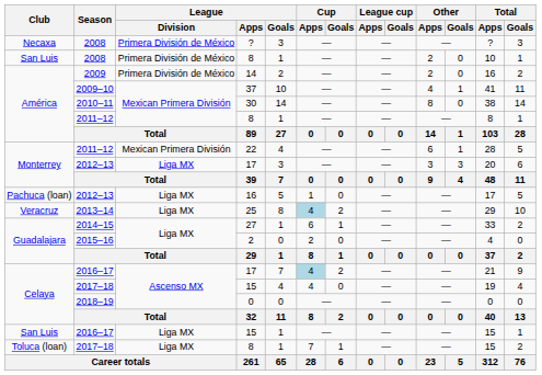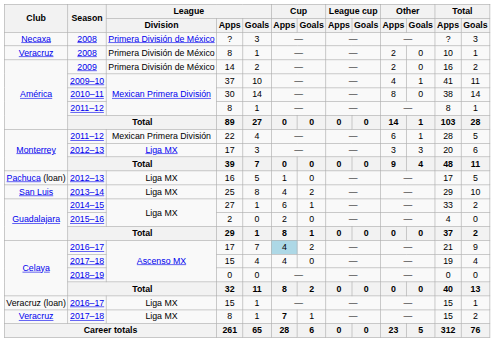 <table class="wikitable" style="font-size:90%; text-align: center">
 <tr>
 <th rowspan=2>Club</th>
 <th rowspan=2>Season</th>
 <th colspan=3>League</th>
 <th colspan=2>Cup</th>
 <th colspan=2>League cup</th>
 <th colspan=2>Other</th>
 <th colspan=2>Total</th>
 </tr>
 <tr>
 <th>Division</th>
 <th>Apps</th>
 <th>Goals</th>
 <th>Apps</th>
 <th>Goals</th>
 <th>Apps</th>
 <th>Goals</th>
 <th>Apps</th>
 <th>Goals</th>
 <th>Apps</th>
 <th>Goals</th>
 </tr>
 <tr>
 <td><a href='#'>Necaxa</a></td>
 <td><a href='#'>2008</a></td>
 <td><a href='#'>Primera División de México</a></td>
 <td>?</td>
 <td>3</td>
 <td colspan=2>—</td>
 <td colspan=2>—</td>
 <td colspan=2>—</td>
 <td>?</td>
 <td>3</td>
 </tr>
 <tr>
-<td><a href='#'>San Luis</a></td>
+<td><a href='#'>Veracruz</a></td>
 <td><a href='#'>2008</a></td>
 <td>Primera División de México</td>
 <td>8</td>
 <td>1</td>
 <td colspan=2>—</td>
 <td colspan=2>—</td>
 <td>2</td>
 <td>0</td>
 <td>10</td>
 <td>1</td>
 </tr>
 <tr>
 <td rowspan=5><a href='#'>América</a></td>
 <td><a href='#'>2009</a></td>
 <td>Primera División de México</td>
 <td>14</td>
 <td>2</td>
 <td colspan=2>—</td>
 <td colspan=2>—</td>
 <td>2</td>
 <td>0</td>
 <td>16</td>
 <td>2</td>
 </tr>
 <tr>
 <td><a href='#'>2009–10</a></td>
 <td rowspan=3><a href='#'>Mexican Primera División</a></td>
 <td>37</td>
 <td>10</td>
 <td colspan=2>—</td>
 <td colspan=2>—</td>
 <td>4</td>
 <td>1</td>
 <td>41</td>
 <td>11</td>
 </tr>
 <tr>
 <td><a href='#'>2010–11</a></td>
 <td>30</td>
 <td>14</td>
 <td colspan=2>—</td>
 <td colspan=2>—</td>
 <td>8</td>
 <td>0</td>
 <td>38</td>
 <td>14</td>
 </tr>
 <tr>
 <td><a href='#'>2011–12</a></td>
 <td>8</td>
 <td>1</td>
 <td colspan=2>—</td>
 <td colspan=2>—</td>
 <td colspan=2>—</td>
 <td>8</td>
 <td>1</td>
 </tr>
 <tr>
 <th colspan=2>Total</th>
 <th>89</th>
 <th>27</th>
 <th>0</th>
 <th>0</th>
 <th>0</th>
 <th>0</th>
 <th>14</th>
 <th>1</th>
 <th>103</th>
 <th>28</th>
 </tr>
 <tr>
 <td rowspan=3><a href='#'>Monterrey</a></td>
 <td><a href='#'>2011–12</a></td>
 <td>Mexican Primera División</td>
 <td>22</td>
 <td>4</td>
 <td colspan=2>—</td>
 <td colspan=2>—</td>
 <td>6</td>
 <td>1</td>
 <td>28</td>
 <td>5</td>
 </tr>
 <tr>
 <td><a href='#'>2012–13</a></td>
 <td><a href='#'>Liga MX</a></td>
 <td>17</td>
 <td>3</td>
 <td colspan=2>—</td>
 <td colspan=2>—</td>
 <td>3</td>
 <td>3</td>
 <td>20</td>
 <td>6</td>
 </tr>
 <tr>
 <th colspan=2>Total</th>
 <th>39</th>
 <th>7</th>
 <th>0</th>
 <th>0</th>
 <th>0</th>
 <th>0</th>
 <th>9</th>
 <th>4</th>
 <th>48</th>
 <th>11</th>
 </tr>
 <tr>
 <td><a href='#'>Pachuca</a> (loan)</td>
 <td><a href='#'>2012–13</a></td>
 <td>Liga MX</td>
 <td>16</td>
 <td>5</td>
 <td>1</td>
 <td>0</td>
 <td colspan=2>—</td>
 <td colspan=2>—</td>
 <td>17</td>
 <td>5</td>
 </tr>
 <tr>
-<td><a href='#'>Veracruz</a></td>
+<td><a href='#'>San Luis</a></td>
 <td><a href='#'>2013–14</a></td>
 <td>Liga MX</td>
 <td>25</td>
 <td>8</td>
-<td style="background: lightblue;">4</td>
+<td>4</td>
 <td>2</td>
 <td colspan=2>—</td>
 <td colspan=2>—</td>
 <td>29</td>
 <td>10</td>
 </tr>
 <tr>
 <td rowspan=3><a href='#'>Guadalajara</a></td>
 <td><a href='#'>2014–15</a></td>
 <td rowspan=2>Liga MX</td>
 <td>27</td>
 <td>1</td>
 <td>6</td>
 <td>1</td>
 <td colspan=2>—</td>
 <td colspan=2>—</td>
 <td>33</td>
 <td>2</td>
 </tr>
 <tr>
 <td><a href='#'>2015–16</a></td>
 <td>2</td>
 <td>0</td>
 <td>2</td>
 <td>0</td>
 <td colspan=2>—</td>
 <td colspan=2>—</td>
 <td>4</td>
 <td>0</td>
 </tr>
 <tr>
 <th colspan=2>Total</th>
 <th>29</th>
 <th>1</th>
 <th>8</th>
 <th>1</th>
 <th>0</th>
 <th>0</th>
 <th>0</th>
 <th>0</th>
 <th>37</th>
 <th>2</th>
 </tr>
 <tr>
 <td rowspan=4><a href='#'>Celaya</a></td>
 <td><a href='#'>2016–17</a></td>
 <td rowspan=3><a href='#'>Ascenso MX</a></td>
 <td>17</td>
 <td>7</td>
 <td style="background: lightblue;">4</td>
 <td>2</td>
 <td colspan=2>—</td>
 <td colspan=2>—</td>
 <td>21</td>
 <td>9</td>
 </tr>
 <tr>
 <td><a href='#'>2017–18</a></td>
 <td>15</td>
 <td>4</td>
 <td>4</td>
 <td>0</td>
 <td colspan=2>—</td>
 <td colspan=2>—</td>
 <td>19</td>
 <td>4</td>
 </tr>
 <tr>
 <td><a href='#'>2018–19</a></td>
 <td>0</td>
 <td>0</td>
 <td colspan=2>—</td>
 <td colspan=2>—</td>
 <td colspan=2>—</td>
 <td>0</td>
 <td>0</td>
 </tr>
 <tr>
 <th colspan=2>Total</th>
 <th>32</th>
 <th>11</th>
 <th>8</th>
 <th>2</th>
 <th>0</th>
 <th>0</th>
 <th>0</th>
 <th>0</th>
 <th>40</th>
 <th>13</th>
 </tr>
 <tr>
-<td><a href='#'>San Luis</a></td>
+<td>Veracruz (loan)</td>
 <td><a href='#'>2016–17</a></td>
 <td>Liga MX</td>
 <td>15</td>
 <td>1</td>
 <td colspan=2>—</td>
 <td colspan=2>—</td>
 <td colspan=2>—</td>
 <td>15</td>
 <td>1</td>
 </tr>
 <tr>
-<td><a href='#'>Toluca</a> (loan)</td>
+<td><a href='#'>Veracruz</a></td>
 <td><a href='#'>2017–18</a></td>
 <td>Liga MX</td>
 <td>8</td>
 <td>1</td>
-<td>7</td>
+<td><strong>7</strong></td>
 <td>1</td>
 <td colspan=2>—</td>
 <td colspan=2>—</td>
 <td>15</td>
 <td>2</td>
 </tr>
 <tr>
 <th colspan=3>Career totals</th>
 <th>261</th>
 <th>65</th>
 <th>28</th>
 <th>6</th>
 <th>0</th>
 <th>0</th>
 <th>23</th>
 <th>5</th>
 <th>312</th>
 <th>76</th>
 </tr>
 </table>
